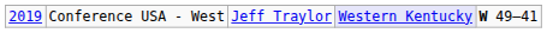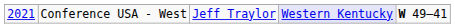 <table class="wikitable">
 <tr>
 </tr>
 <tr>
-<td><a href='#'>2019</a></td>
+<td><a href='#'>2021</a></td>
 <td>Conference USA - West</td>
 <td><a href='#'>Jeff Traylor</a></td>
 <td style="background: lavender;"><a href='#'>Western Kentucky</a></td>
 <td><strong>W</strong> 49–41</td>
 </tr>
 </table>
